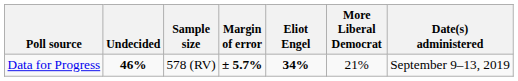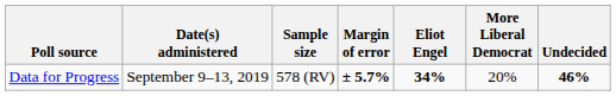 <table class="wikitable" style="font-size:90%;text-align:center;">
 <tr valign=bottom style="font-size:90%;">
 <th>Poll source</th>
-<th>Undecided</th>
+<th>Date(s)<br>administered</th>
 <th>Sample<br>size</th>
 <th>Margin<br>of error</th>
 <th style="width:60px;">Eliot<br>Engel</th>
 <th style="width:60px;">More Liberal<br>Democrat</th>
-<th>Date(s)<br>administered</th>
+<th>Undecided</th>
 </tr>
 <tr>
 <td style="text-align:left;"><a href='#'>Data for Progress</a></td>
-<td><strong>46%</strong></td>
+<td>September 9–13, 2019</td>
 <td>578 (RV)</td>
 <td><strong>± 5.7%</strong></td>
 <td><strong>34%</strong></td>
-<td>21%</td>
-<td>September 9–13, 2019</td>
+<td>20%</td>
+<td><strong>46%</strong></td>
 </tr>
 </table>
